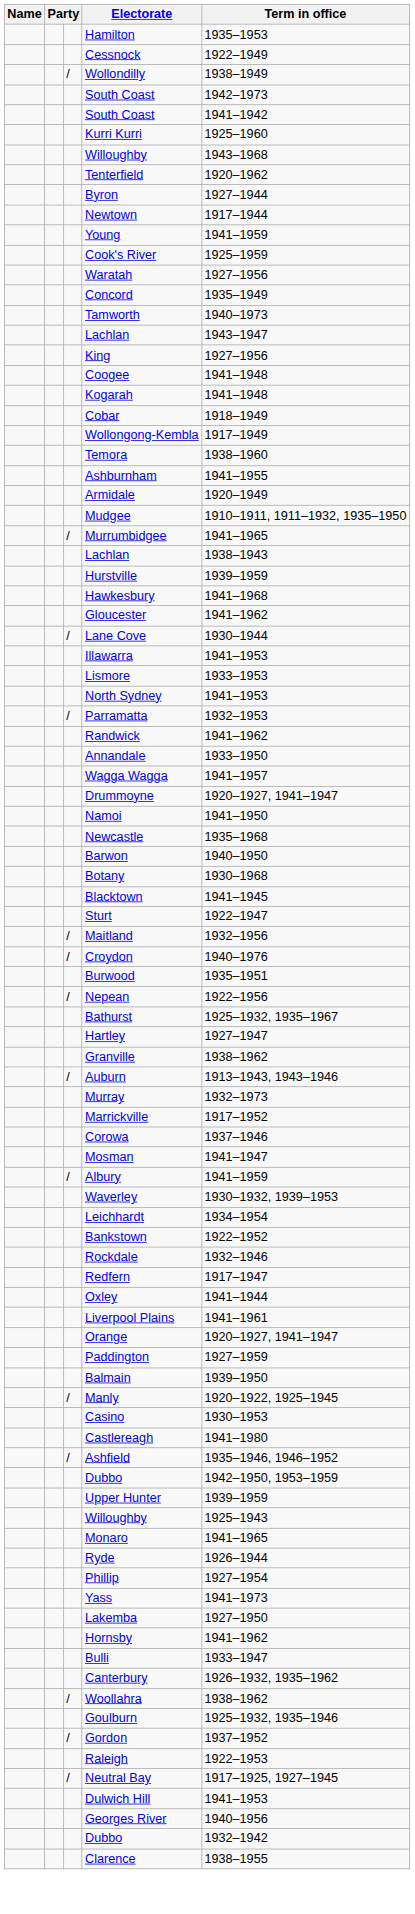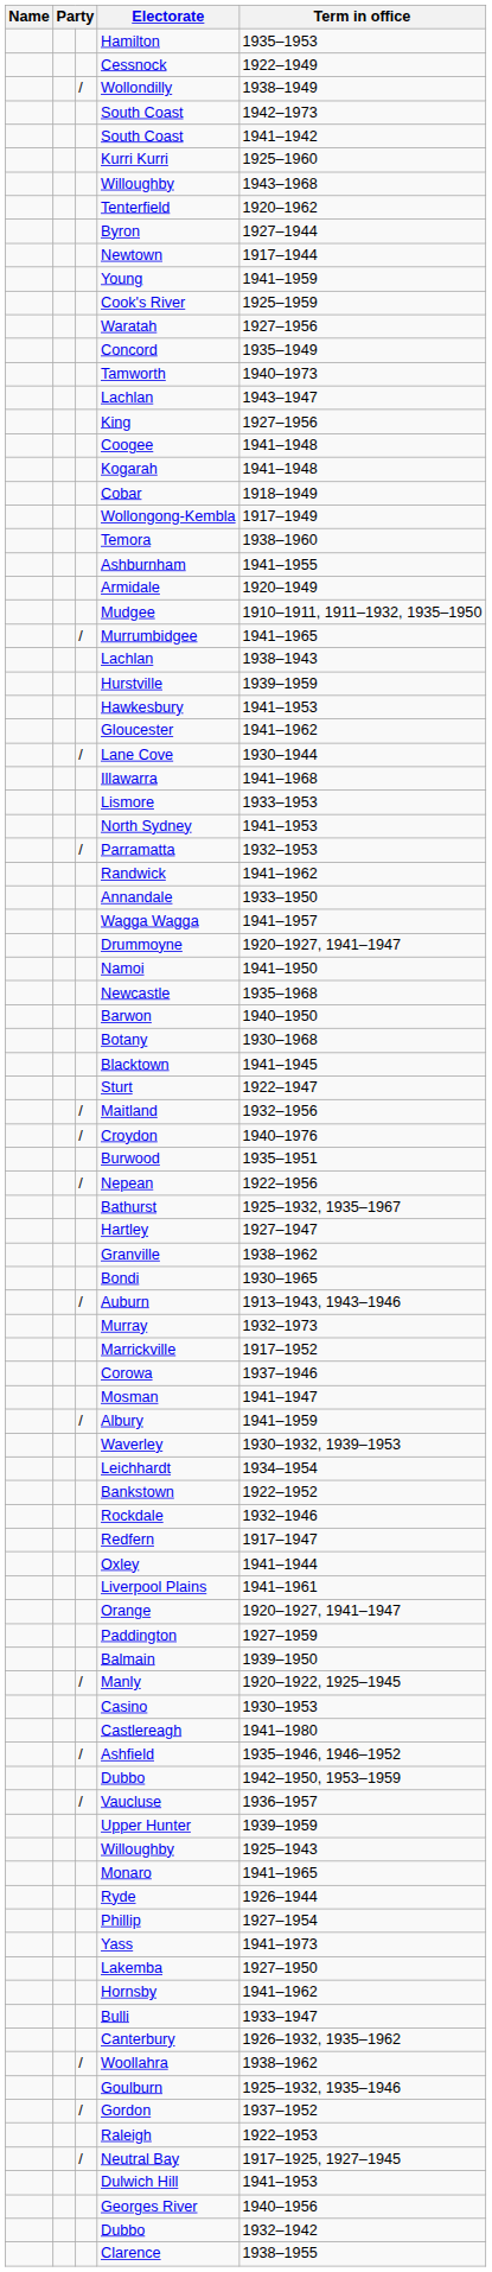 <table class="wikitable sortable">
 <tr>
 <th>Name</th>
 <th colspan=2>Party</th>
 <th><a href='#'>Electorate</a></th>
 <th>Term in office</th>
 </tr>
 <tr>
 <td></td>
 <td> </td>
 <td></td>
 <td><a href='#'>Hamilton</a></td>
 <td>1935–1953</td>
 </tr>
 <tr>
 <td></td>
 <td> </td>
 <td></td>
 <td><a href='#'>Cessnock</a></td>
 <td>1922–1949</td>
 </tr>
 <tr>
 <td></td>
 <td> </td>
 <td>/</td>
 <td><a href='#'>Wollondilly</a></td>
 <td>1938–1949</td>
 </tr>
 <tr>
 <td></td>
 <td> </td>
 <td></td>
 <td><a href='#'>South Coast</a></td>
 <td>1942–1973</td>
 </tr>
 <tr>
 <td></td>
 <td> </td>
 <td></td>
 <td><a href='#'>South Coast</a></td>
 <td>1941–1942</td>
 </tr>
 <tr>
 <td></td>
 <td> </td>
 <td></td>
 <td><a href='#'>Kurri Kurri</a></td>
 <td>1925–1960</td>
 </tr>
 <tr>
 <td></td>
 <td> </td>
 <td></td>
 <td><a href='#'>Willoughby</a></td>
 <td>1943–1968</td>
 </tr>
 <tr>
 <td></td>
 <td> </td>
 <td></td>
 <td><a href='#'>Tenterfield</a></td>
 <td>1920–1962</td>
 </tr>
 <tr>
 <td></td>
 <td> </td>
 <td></td>
 <td><a href='#'>Byron</a></td>
 <td>1927–1944</td>
 </tr>
 <tr>
 <td></td>
 <td> </td>
 <td></td>
 <td><a href='#'>Newtown</a></td>
 <td>1917–1944</td>
 </tr>
 <tr>
 <td></td>
 <td> </td>
 <td></td>
 <td><a href='#'>Young</a></td>
 <td>1941–1959</td>
 </tr>
 <tr>
 <td></td>
 <td> </td>
 <td></td>
 <td><a href='#'>Cook's River</a></td>
 <td>1925–1959</td>
 </tr>
 <tr>
 <td></td>
 <td> </td>
 <td></td>
 <td><a href='#'>Waratah</a></td>
 <td>1927–1956</td>
 </tr>
 <tr>
 <td></td>
 <td> </td>
 <td></td>
 <td><a href='#'>Concord</a></td>
 <td>1935–1949</td>
 </tr>
 <tr>
 <td></td>
 <td> </td>
 <td></td>
 <td><a href='#'>Tamworth</a></td>
 <td>1940–1973</td>
 </tr>
 <tr>
 <td></td>
 <td> </td>
 <td></td>
 <td><a href='#'>Lachlan</a></td>
 <td>1943–1947</td>
 </tr>
 <tr>
 <td></td>
 <td> </td>
 <td></td>
 <td><a href='#'>King</a></td>
 <td>1927–1956</td>
 </tr>
 <tr>
 <td></td>
 <td> </td>
 <td></td>
 <td><a href='#'>Coogee</a></td>
 <td>1941–1948</td>
 </tr>
 <tr>
 <td></td>
 <td> </td>
 <td></td>
 <td><a href='#'>Kogarah</a></td>
 <td>1941–1948</td>
 </tr>
 <tr>
 <td></td>
 <td> </td>
 <td></td>
 <td><a href='#'>Cobar</a></td>
 <td>1918–1949</td>
 </tr>
 <tr>
 <td></td>
 <td> </td>
 <td></td>
 <td><a href='#'>Wollongong-Kembla</a></td>
 <td>1917–1949</td>
 </tr>
 <tr>
 <td></td>
 <td> </td>
 <td></td>
 <td><a href='#'>Temora</a></td>
 <td>1938–1960</td>
 </tr>
 <tr>
 <td></td>
 <td> </td>
 <td></td>
 <td><a href='#'>Ashburnham</a></td>
 <td>1941–1955</td>
 </tr>
 <tr>
 <td></td>
 <td> </td>
 <td></td>
 <td><a href='#'>Armidale</a></td>
 <td>1920–1949</td>
 </tr>
 <tr>
 <td></td>
 <td> </td>
 <td></td>
 <td><a href='#'>Mudgee</a></td>
 <td>1910–1911, 1911–1932, 1935–1950</td>
 </tr>
 <tr>
 <td></td>
 <td> </td>
 <td>/</td>
 <td><a href='#'>Murrumbidgee</a></td>
 <td>1941–1965</td>
 </tr>
 <tr>
 <td></td>
 <td> </td>
 <td></td>
 <td><a href='#'>Lachlan</a></td>
 <td>1938–1943</td>
 </tr>
 <tr>
 <td></td>
 <td> </td>
 <td></td>
 <td><a href='#'>Hurstville</a></td>
 <td>1939–1959</td>
 </tr>
 <tr>
 <td></td>
 <td> </td>
 <td></td>
 <td><a href='#'>Hawkesbury</a></td>
-<td>1941–1968</td>
+<td>1941–1953</td>
 </tr>
 <tr>
 <td></td>
 <td> </td>
 <td></td>
 <td><a href='#'>Gloucester</a></td>
 <td>1941–1962</td>
 </tr>
 <tr>
 <td></td>
 <td> </td>
 <td>/</td>
 <td><a href='#'>Lane Cove</a></td>
 <td>1930–1944</td>
 </tr>
 <tr>
 <td></td>
 <td> </td>
 <td></td>
 <td><a href='#'>Illawarra</a></td>
-<td>1941–1953</td>
+<td>1941–1968</td>
 </tr>
 <tr>
 <td></td>
 <td> </td>
 <td></td>
 <td><a href='#'>Lismore</a></td>
 <td>1933–1953</td>
 </tr>
 <tr>
 <td></td>
 <td> </td>
 <td></td>
 <td><a href='#'>North Sydney</a></td>
 <td>1941–1953</td>
 </tr>
 <tr>
 <td></td>
 <td> </td>
 <td>/</td>
 <td><a href='#'>Parramatta</a></td>
 <td>1932–1953</td>
 </tr>
 <tr>
 <td></td>
 <td> </td>
 <td></td>
 <td><a href='#'>Randwick</a></td>
 <td>1941–1962</td>
 </tr>
 <tr>
 <td></td>
 <td> </td>
 <td></td>
 <td><a href='#'>Annandale</a></td>
 <td>1933–1950</td>
 </tr>
 <tr>
 <td></td>
 <td> </td>
 <td></td>
 <td><a href='#'>Wagga Wagga</a></td>
 <td>1941–1957</td>
 </tr>
 <tr>
 <td></td>
 <td> </td>
 <td></td>
 <td><a href='#'>Drummoyne</a></td>
 <td>1920–1927, 1941–1947</td>
 </tr>
 <tr>
 <td></td>
 <td> </td>
 <td></td>
 <td><a href='#'>Namoi</a></td>
 <td>1941–1950</td>
 </tr>
 <tr>
 <td></td>
 <td> </td>
 <td></td>
 <td><a href='#'>Newcastle</a></td>
 <td>1935–1968</td>
 </tr>
 <tr>
 <td></td>
 <td> </td>
 <td></td>
 <td><a href='#'>Barwon</a></td>
 <td>1940–1950</td>
 </tr>
 <tr>
 <td></td>
 <td> </td>
 <td></td>
 <td><a href='#'>Botany</a></td>
 <td>1930–1968</td>
 </tr>
 <tr>
 <td></td>
 <td> </td>
 <td></td>
 <td><a href='#'>Blacktown</a></td>
 <td>1941–1945</td>
 </tr>
 <tr>
 <td></td>
 <td> </td>
 <td></td>
 <td><a href='#'>Sturt</a></td>
 <td>1922–1947</td>
 </tr>
 <tr>
 <td></td>
 <td> </td>
 <td>/</td>
 <td><a href='#'>Maitland</a></td>
 <td>1932–1956</td>
 </tr>
 <tr>
 <td></td>
 <td> </td>
 <td>/</td>
 <td><a href='#'>Croydon</a></td>
 <td>1940–1976</td>
 </tr>
 <tr>
 <td></td>
 <td> </td>
 <td></td>
 <td><a href='#'>Burwood</a></td>
 <td>1935–1951</td>
 </tr>
 <tr>
 <td></td>
 <td> </td>
 <td>/</td>
 <td><a href='#'>Nepean</a></td>
 <td>1922–1956</td>
 </tr>
 <tr>
 <td></td>
 <td> </td>
 <td></td>
 <td><a href='#'>Bathurst</a></td>
 <td>1925–1932, 1935–1967</td>
 </tr>
 <tr>
 <td></td>
 <td> </td>
 <td></td>
 <td><a href='#'>Hartley</a></td>
 <td>1927–1947</td>
 </tr>
 <tr>
 <td></td>
 <td> </td>
 <td></td>
 <td><a href='#'>Granville</a></td>
 <td>1938–1962</td>
+</tr>
+<tr>
+<td></td>
+<td> </td>
+<td></td>
+<td><a href='#'>Bondi</a></td>
+<td>1930–1965</td>
 </tr>
 <tr>
 <td></td>
 <td> </td>
 <td>/</td>
 <td><a href='#'>Auburn</a></td>
 <td>1913–1943, 1943–1946</td>
 </tr>
 <tr>
 <td></td>
 <td> </td>
 <td></td>
 <td><a href='#'>Murray</a></td>
 <td>1932–1973</td>
 </tr>
 <tr>
 <td></td>
 <td> </td>
 <td></td>
 <td><a href='#'>Marrickville</a></td>
 <td>1917–1952</td>
 </tr>
 <tr>
 <td></td>
 <td> </td>
 <td></td>
 <td><a href='#'>Corowa</a></td>
 <td>1937–1946</td>
 </tr>
 <tr>
 <td></td>
 <td> </td>
 <td></td>
 <td><a href='#'>Mosman</a></td>
 <td>1941–1947</td>
 </tr>
 <tr>
 <td></td>
 <td> </td>
 <td>/</td>
 <td><a href='#'>Albury</a></td>
 <td>1941–1959</td>
 </tr>
 <tr>
 <td></td>
 <td> </td>
 <td></td>
 <td><a href='#'>Waverley</a></td>
 <td>1930–1932, 1939–1953</td>
 </tr>
 <tr>
 <td></td>
 <td> </td>
 <td></td>
 <td><a href='#'>Leichhardt</a></td>
 <td>1934–1954</td>
 </tr>
 <tr>
 <td></td>
 <td> </td>
 <td></td>
 <td><a href='#'>Bankstown</a></td>
 <td>1922–1952</td>
 </tr>
 <tr>
 <td></td>
 <td> </td>
 <td></td>
 <td><a href='#'>Rockdale</a></td>
 <td>1932–1946</td>
 </tr>
 <tr>
 <td></td>
 <td> </td>
 <td></td>
 <td><a href='#'>Redfern</a></td>
 <td>1917–1947</td>
 </tr>
 <tr>
 <td></td>
 <td> </td>
 <td></td>
 <td><a href='#'>Oxley</a></td>
 <td>1941–1944</td>
 </tr>
 <tr>
 <td></td>
 <td> </td>
 <td></td>
 <td><a href='#'>Liverpool Plains</a></td>
 <td>1941–1961</td>
 </tr>
 <tr>
 <td></td>
 <td> </td>
 <td></td>
 <td><a href='#'>Orange</a></td>
 <td>1920–1927, 1941–1947</td>
 </tr>
 <tr>
 <td></td>
 <td> </td>
 <td></td>
 <td><a href='#'>Paddington</a></td>
 <td>1927–1959</td>
 </tr>
 <tr>
 <td></td>
 <td> </td>
 <td></td>
 <td><a href='#'>Balmain</a></td>
 <td>1939–1950</td>
 </tr>
 <tr>
 <td></td>
 <td> </td>
 <td>/</td>
 <td><a href='#'>Manly</a></td>
 <td>1920–1922, 1925–1945</td>
 </tr>
 <tr>
 <td></td>
 <td> </td>
 <td></td>
 <td><a href='#'>Casino</a></td>
 <td>1930–1953</td>
 </tr>
 <tr>
 <td></td>
 <td> </td>
 <td></td>
 <td><a href='#'>Castlereagh</a></td>
 <td>1941–1980</td>
 </tr>
 <tr>
 <td></td>
 <td> </td>
 <td>/</td>
 <td><a href='#'>Ashfield</a></td>
 <td>1935–1946, 1946–1952</td>
 </tr>
 <tr>
 <td></td>
 <td> </td>
 <td></td>
 <td><a href='#'>Dubbo</a></td>
 <td>1942–1950, 1953–1959</td>
 </tr>
 <tr>
 <td></td>
 <td> </td>
+<td>/</td>
+<td><a href='#'>Vaucluse</a></td>
+<td>1936–1957</td>
+</tr>
+<tr>
+<td></td>
+<td> </td>
 <td></td>
 <td><a href='#'>Upper Hunter</a></td>
 <td>1939–1959</td>
 </tr>
 <tr>
 <td></td>
 <td> </td>
 <td></td>
 <td><a href='#'>Willoughby</a></td>
 <td>1925–1943</td>
 </tr>
 <tr>
 <td></td>
 <td> </td>
 <td></td>
 <td><a href='#'>Monaro</a></td>
 <td>1941–1965</td>
 </tr>
 <tr>
 <td></td>
 <td> </td>
 <td></td>
 <td><a href='#'>Ryde</a></td>
 <td>1926–1944</td>
 </tr>
 <tr>
 <td></td>
 <td> </td>
 <td></td>
 <td><a href='#'>Phillip</a></td>
 <td>1927–1954</td>
 </tr>
 <tr>
 <td></td>
 <td> </td>
 <td></td>
 <td><a href='#'>Yass</a></td>
 <td>1941–1973</td>
 </tr>
 <tr>
 <td></td>
 <td> </td>
 <td></td>
 <td><a href='#'>Lakemba</a></td>
 <td>1927–1950</td>
 </tr>
 <tr>
 <td></td>
 <td> </td>
 <td></td>
 <td><a href='#'>Hornsby</a></td>
 <td>1941–1962</td>
 </tr>
 <tr>
 <td></td>
 <td> </td>
 <td></td>
 <td><a href='#'>Bulli</a></td>
 <td>1933–1947</td>
 </tr>
 <tr>
 <td></td>
 <td> </td>
 <td></td>
 <td><a href='#'>Canterbury</a></td>
 <td>1926–1932, 1935–1962</td>
 </tr>
 <tr>
 <td></td>
 <td> </td>
 <td>/</td>
 <td><a href='#'>Woollahra</a></td>
 <td>1938–1962</td>
 </tr>
 <tr>
 <td></td>
 <td> </td>
 <td></td>
 <td><a href='#'>Goulburn</a></td>
 <td>1925–1932, 1935–1946</td>
 </tr>
 <tr>
 <td></td>
 <td> </td>
 <td>/</td>
 <td><a href='#'>Gordon</a></td>
 <td>1937–1952</td>
 </tr>
 <tr>
 <td></td>
 <td> </td>
 <td></td>
 <td><a href='#'>Raleigh</a></td>
 <td>1922–1953</td>
 </tr>
 <tr>
 <td></td>
 <td> </td>
 <td>/</td>
 <td><a href='#'>Neutral Bay</a></td>
 <td>1917–1925, 1927–1945</td>
 </tr>
 <tr>
 <td></td>
 <td> </td>
 <td></td>
 <td><a href='#'>Dulwich Hill</a></td>
 <td>1941–1953</td>
 </tr>
 <tr>
 <td></td>
 <td> </td>
 <td></td>
 <td><a href='#'>Georges River</a></td>
 <td>1940–1956</td>
 </tr>
 <tr>
 <td></td>
 <td> </td>
 <td></td>
 <td><a href='#'>Dubbo</a></td>
 <td>1932–1942</td>
 </tr>
 <tr>
 <td></td>
 <td> </td>
 <td></td>
 <td><a href='#'>Clarence</a></td>
 <td>1938–1955</td>
 </tr>
 </table>
